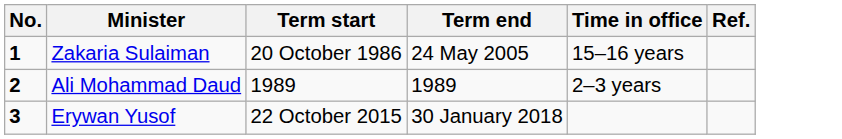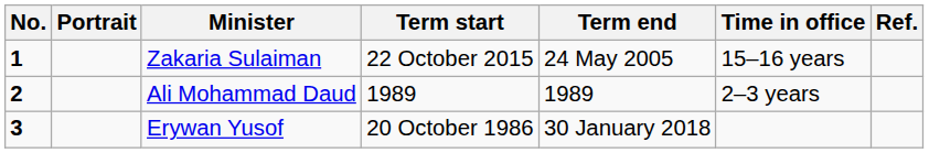 <table class="wikitable">
 <tr>
 <th>No.</th>
+<th>Portrait</th>
 <th>Minister</th>
 <th>Term start</th>
 <th>Term end</th>
 <th>Time in office</th>
 <th>Ref.</th>
 </tr>
 <tr>
 <td><strong>1</strong></td>
+<td></td>
 <td><a href='#'>Zakaria Sulaiman</a></td>
-<td>20 October 1986</td>
+<td>22 October 2015</td>
 <td>24 May 2005</td>
 <td>15–16 years</td>
 <td></td>
 </tr>
 <tr>
 <td><strong>2</strong></td>
+<td></td>
 <td><a href='#'>Ali Mohammad Daud</a></td>
 <td>1989</td>
 <td>1989</td>
 <td>2–3 years</td>
 <td></td>
 </tr>
 <tr>
 <td><strong>3</strong></td>
+<td></td>
 <td><a href='#'>Erywan Yusof</a></td>
-<td>22 October 2015</td>
+<td>20 October 1986</td>
 <td>30 January 2018</td>
 <td></td>
 <td></td>
 </tr>
 </table>
